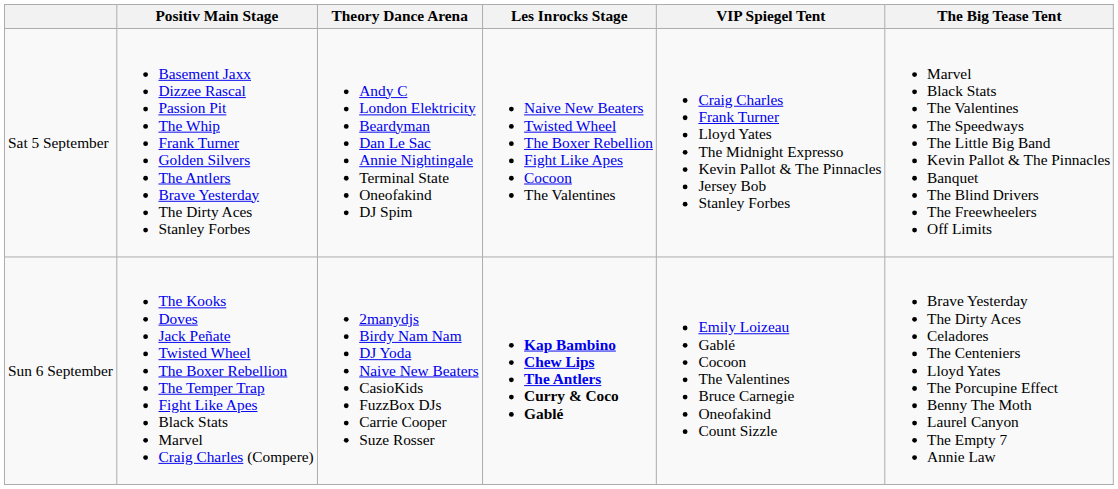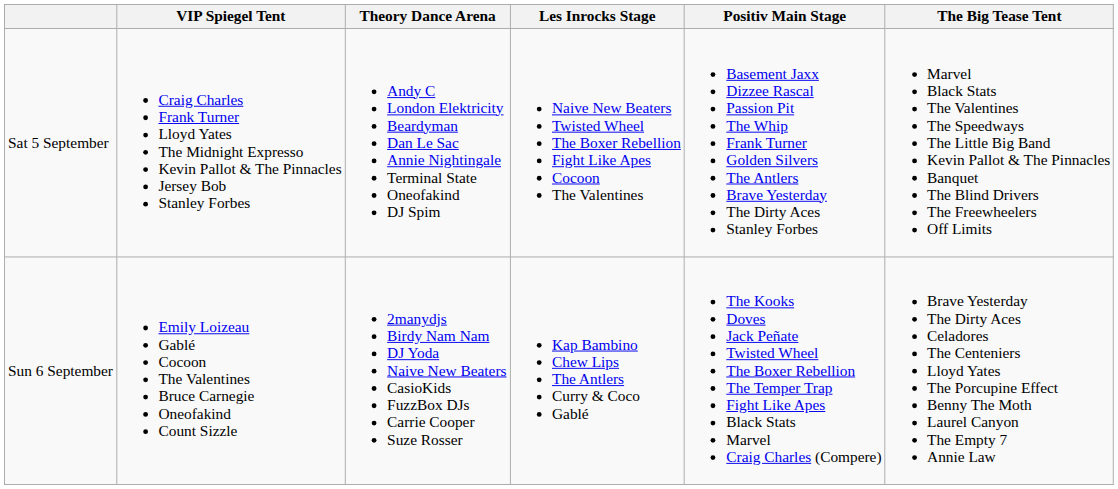 <table class="wikitable">
 <tr>
 <th></th>
-<th>Positiv Main Stage</th>
+<th>VIP Spiegel Tent</th>
 <th>Theory Dance Arena</th>
 <th>Les Inrocks Stage</th>
-<th>VIP Spiegel Tent</th>
+<th>Positiv Main Stage</th>
 <th>The Big Tease Tent</th>
 </tr>
 <tr>
 <td>Sat 5 September</td>
-<td><br><ul><li><a href='#'>Basement Jaxx</a></li><li><a href='#'>Dizzee Rascal</a></li><li><a href='#'>Passion Pit</a></li><li><a href='#'>The Whip</a></li><li><a href='#'>Frank Turner</a></li><li><a href='#'>Golden Silvers</a></li><li><a href='#'>The Antlers</a></li><li><a href='#'>Brave Yesterday</a></li><li>The Dirty Aces</li><li>Stanley Forbes</li></ul></td>
+<td><br><ul><li><a href='#'>Craig Charles</a></li><li><a href='#'>Frank Turner</a></li><li>Lloyd Yates</li><li>The Midnight Expresso</li><li>Kevin Pallot & The Pinnacles</li><li>Jersey Bob</li><li>Stanley Forbes</li></ul></td>
 <td><br><ul><li><a href='#'>Andy C</a></li><li><a href='#'>London Elektricity</a></li><li><a href='#'>Beardyman</a></li><li><a href='#'>Dan Le Sac</a></li><li><a href='#'>Annie Nightingale</a></li><li>Terminal State</li><li>Oneofakind</li><li>DJ Spim</li></ul></td>
 <td><br><ul><li><a href='#'>Naive New Beaters</a></li><li><a href='#'>Twisted Wheel</a></li><li><a href='#'>The Boxer Rebellion</a></li><li><a href='#'>Fight Like Apes</a></li><li><a href='#'>Cocoon</a></li><li>The Valentines</li></ul></td>
-<td><br><ul><li><a href='#'>Craig Charles</a></li><li><a href='#'>Frank Turner</a></li><li>Lloyd Yates</li><li>The Midnight Expresso</li><li>Kevin Pallot & The Pinnacles</li><li>Jersey Bob</li><li>Stanley Forbes</li></ul></td>
+<td><br><ul><li><a href='#'>Basement Jaxx</a></li><li><a href='#'>Dizzee Rascal</a></li><li><a href='#'>Passion Pit</a></li><li><a href='#'>The Whip</a></li><li><a href='#'>Frank Turner</a></li><li><a href='#'>Golden Silvers</a></li><li><a href='#'>The Antlers</a></li><li><a href='#'>Brave Yesterday</a></li><li>The Dirty Aces</li><li>Stanley Forbes</li></ul></td>
 <td><br><ul><li>Marvel</li><li>Black Stats</li><li>The Valentines</li><li>The Speedways</li><li>The Little Big Band</li><li>Kevin Pallot & The Pinnacles</li><li>Banquet</li><li>The Blind Drivers</li><li>The Freewheelers</li><li>Off Limits</li></ul></td>
 </tr>
 <tr>
 <td>Sun 6 September</td>
+<td><br><ul><li><a href='#'>Emily Loizeau</a></li><li>Gablé</li><li>Cocoon</li><li>The Valentines</li><li>Bruce Carnegie</li><li>Oneofakind</li><li>Count Sizzle</li></ul></td>
+<td><br><ul><li><a href='#'>2manydjs</a></li><li><a href='#'>Birdy Nam Nam</a></li><li><a href='#'>DJ Yoda</a></li><li><a href='#'>Naive New Beaters</a></li><li>CasioKids</li><li>FuzzBox DJs</li><li>Carrie Cooper</li><li>Suze Rosser</li></ul></td>
+<td><br><ul><li><a href='#'>Kap Bambino</a></li><li><a href='#'>Chew Lips</a></li><li><a href='#'>The Antlers</a></li><li>Curry & Coco</li><li>Gablé</li></ul></td>
 <td><br><ul><li><a href='#'>The Kooks</a></li><li><a href='#'>Doves</a></li><li><a href='#'>Jack Peñate</a></li><li><a href='#'>Twisted Wheel</a></li><li><a href='#'>The Boxer Rebellion</a></li><li><a href='#'>The Temper Trap</a></li><li><a href='#'>Fight Like Apes</a></li><li>Black Stats</li><li>Marvel</li><li><a href='#'>Craig Charles</a> (Compere)</li></ul></td>
-<td><br><ul><li><a href='#'>2manydjs</a></li><li><a href='#'>Birdy Nam Nam</a></li><li><a href='#'>DJ Yoda</a></li><li><a href='#'>Naive New Beaters</a></li><li>CasioKids</li><li>FuzzBox DJs</li><li>Carrie Cooper</li><li>Suze Rosser</li></ul></td>
-<td><strong><br><ul><li><a href='#'>Kap Bambino</a></li><li><a href='#'>Chew Lips</a></li><li><a href='#'>The Antlers</a></li><li>Curry & Coco</li><li>Gablé</li></ul></strong></td>
-<td><br><ul><li><a href='#'>Emily Loizeau</a></li><li>Gablé</li><li>Cocoon</li><li>The Valentines</li><li>Bruce Carnegie</li><li>Oneofakind</li><li>Count Sizzle</li></ul></td>
 <td><br><ul><li>Brave Yesterday</li><li>The Dirty Aces</li><li>Celadores</li><li>The Centeniers</li><li>Lloyd Yates</li><li>The Porcupine Effect</li><li>Benny The Moth</li><li>Laurel Canyon</li><li>The Empty 7</li><li>Annie Law</li></ul></td>
 </tr>
 </table>
